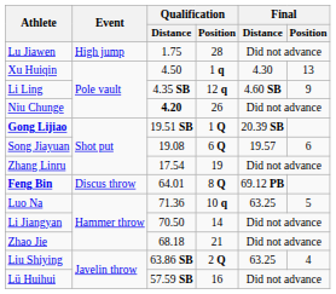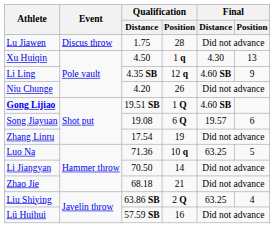 <table class="wikitable" style="font-size:90%">
 <tr>
 <th rowspan="2">Athlete</th>
 <th rowspan="2">Event</th>
 <th colspan="2">Qualification</th>
 <th colspan="2">Final</th>
 </tr>
 <tr style="font-size:95%">
 <th>Distance</th>
 <th>Position</th>
 <th>Distance</th>
 <th>Position</th>
 </tr>
 <tr align="center">
 <td align="left"><a href='#'>Lu Jiawen</a></td>
-<td align="left"><a href='#'>High jump</a></td>
+<td align="left"><a href='#'>Discus throw</a></td>
 <td>1.75</td>
 <td>28</td>
 <td colspan="2">Did not advance</td>
 </tr>
 <tr align="center">
 <td align="left"><a href='#'>Xu Huiqin</a></td>
 <td align="left" rowspan=3><a href='#'>Pole vault</a></td>
 <td>4.50</td>
 <td>1 <strong>q</strong></td>
 <td>4.30</td>
 <td>13</td>
 </tr>
 <tr align="center">
 <td align="left"><a href='#'>Li Ling</a></td>
 <td>4.35 <strong>SB</strong></td>
 <td>12 <strong>q</strong></td>
 <td>4.60 <strong>SB</strong></td>
 <td>9</td>
 </tr>
 <tr align="center">
 <td align="left"><a href='#'>Niu Chunge</a></td>
-<td><strong>4.20</strong></td>
+<td>4.20</td>
 <td>26</td>
 <td colspan="2">Did not advance</td>
 </tr>
 <tr align="center">
 <td align="left"><strong><a href='#'>Gong Lijiao</a></strong></td>
 <td align="left" rowspan=3><a href='#'>Shot put</a></td>
 <td>19.51 <strong>SB</strong></td>
 <td>1 <strong>Q</strong></td>
-<td>20.39 <strong>SB</strong></td>
+<td>4.60 <strong>SB</strong></td>
 <td></td>
 </tr>
 <tr align="center">
 <td align="left"><a href='#'>Song Jiayuan</a></td>
 <td>19.08</td>
 <td>6 <strong>Q</strong></td>
 <td>19.57</td>
 <td>6</td>
 </tr>
 <tr align="center">
 <td align="left"><a href='#'>Zhang Linru</a></td>
 <td>17.54</td>
 <td>19</td>
 <td colspan="2">Did not advance</td>
-</tr>
-<tr align="center">
-<td align="left"><strong><a href='#'>Feng Bin</a></strong></td>
-<td align="left"><a href='#'>Discus throw</a></td>
-<td>64.01</td>
-<td>8 <strong>Q</strong></td>
-<td>69.12 <strong>PB</strong></td>
-<td></td>
 </tr>
 <tr align="center">
 <td align="left"><a href='#'>Luo Na</a></td>
 <td align="left" rowspan=3><a href='#'>Hammer throw</a></td>
 <td>71.36</td>
 <td>10 <strong>q</strong></td>
 <td>63.25</td>
 <td>5</td>
 </tr>
 <tr align="center">
 <td align="left"><a href='#'>Li Jiangyan</a></td>
 <td>70.50</td>
 <td>14</td>
 <td colspan="2">Did not advance</td>
 </tr>
 <tr align="center">
 <td align="left"><a href='#'>Zhao Jie</a></td>
 <td>68.18</td>
 <td>21</td>
 <td colspan="2">Did not advance</td>
 </tr>
 <tr align="center">
 <td align="left"><a href='#'>Liu Shiying</a></td>
 <td align="left" rowspan=2><a href='#'>Javelin throw</a></td>
 <td>63.86 <strong>SB</strong></td>
 <td>2 <strong>Q</strong></td>
 <td>63.25</td>
 <td>4</td>
 </tr>
 <tr align="center">
 <td align="left"><a href='#'>Lü Huihui</a></td>
 <td>57.59 <strong>SB</strong></td>
 <td>16</td>
 <td colspan="2">Did not advance</td>
 </tr>
 </table>
